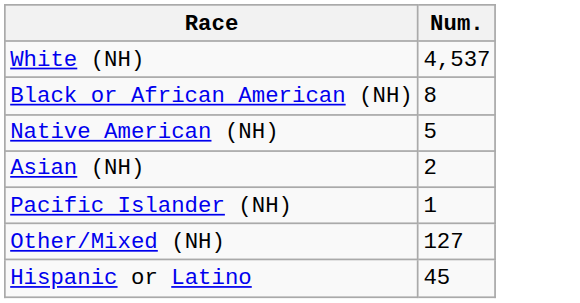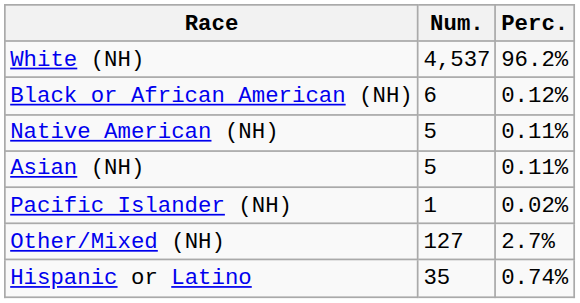 <table class="wikitable">
 <tr>
 <th>Race</th>
 <th>Num.</th>
+<th>Perc.</th>
 </tr>
 <tr>
 <td><a href='#'>White</a> (NH)</td>
 <td>4,537</td>
+<td>96.2%</td>
 </tr>
 <tr>
 <td><a href='#'>Black or African American</a> (NH)</td>
-<td>8</td>
+<td>6</td>
+<td>0.12%</td>
 </tr>
 <tr>
 <td><a href='#'>Native American</a> (NH)</td>
 <td>5</td>
+<td>0.11%</td>
 </tr>
 <tr>
 <td><a href='#'>Asian</a> (NH)</td>
-<td>2</td>
+<td>5</td>
+<td>0.11%</td>
 </tr>
 <tr>
 <td><a href='#'>Pacific Islander</a> (NH)</td>
 <td>1</td>
+<td>0.02%</td>
 </tr>
 <tr>
 <td><a href='#'>Other/Mixed</a> (NH)</td>
 <td>127</td>
+<td>2.7%</td>
 </tr>
 <tr>
 <td><a href='#'>Hispanic</a> or <a href='#'>Latino</a></td>
-<td>45</td>
+<td>35</td>
+<td>0.74%</td>
 </tr>
 </table>
